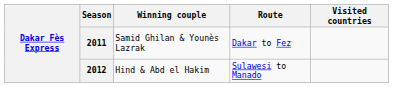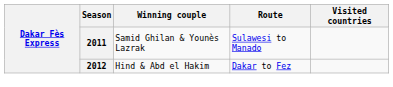 <table class="wikitable">
 <tr>
 <th rowspan="8"><a href='#'>Dakar Fès Express</a></th>
 <th>Season</th>
 <th>Winning couple</th>
 <th>Route</th>
 <th>Visited countries</th>
 </tr>
 <tr>
 <th>2011</th>
 <td>Samid Ghilan & Younès Lazrak</td>
-<td><a href='#'>Dakar</a> to <a href='#'>Fez</a></td>
+<td><a href='#'>Sulawesi</a> to <a href='#'>Manado</a></td>
 <td><br><br><br></td>
 </tr>
 <tr>
 <th>2012</th>
 <td>Hind & Abd el Hakim</td>
-<td><a href='#'>Sulawesi</a> to <a href='#'>Manado</a></td>
+<td><a href='#'>Dakar</a> to <a href='#'>Fez</a></td>
 <td></td>
 </tr>
 </table>
